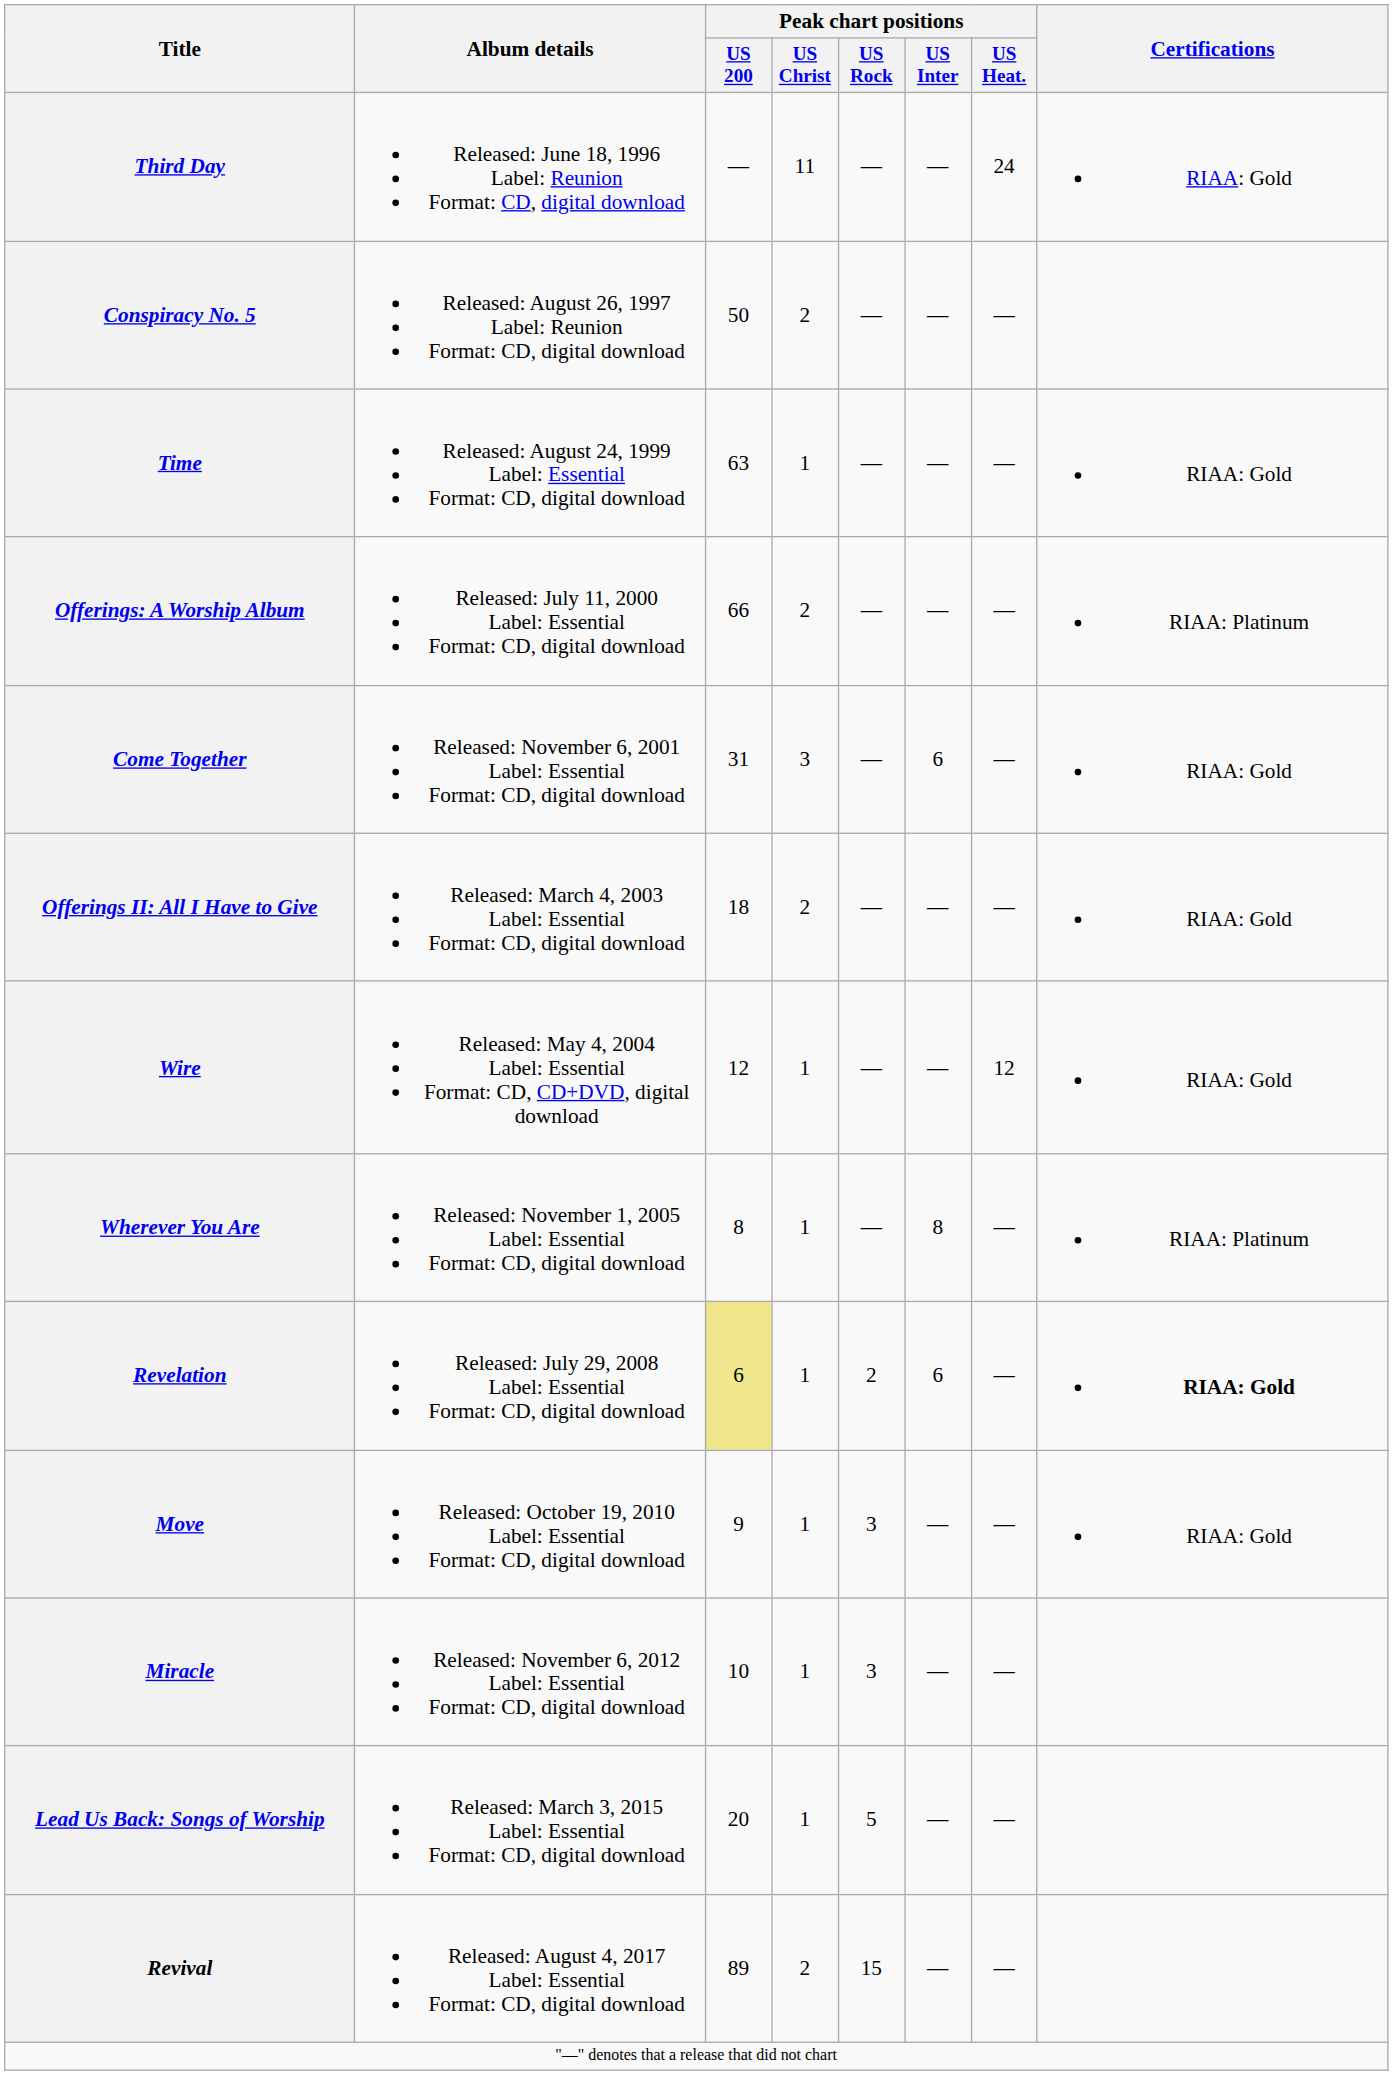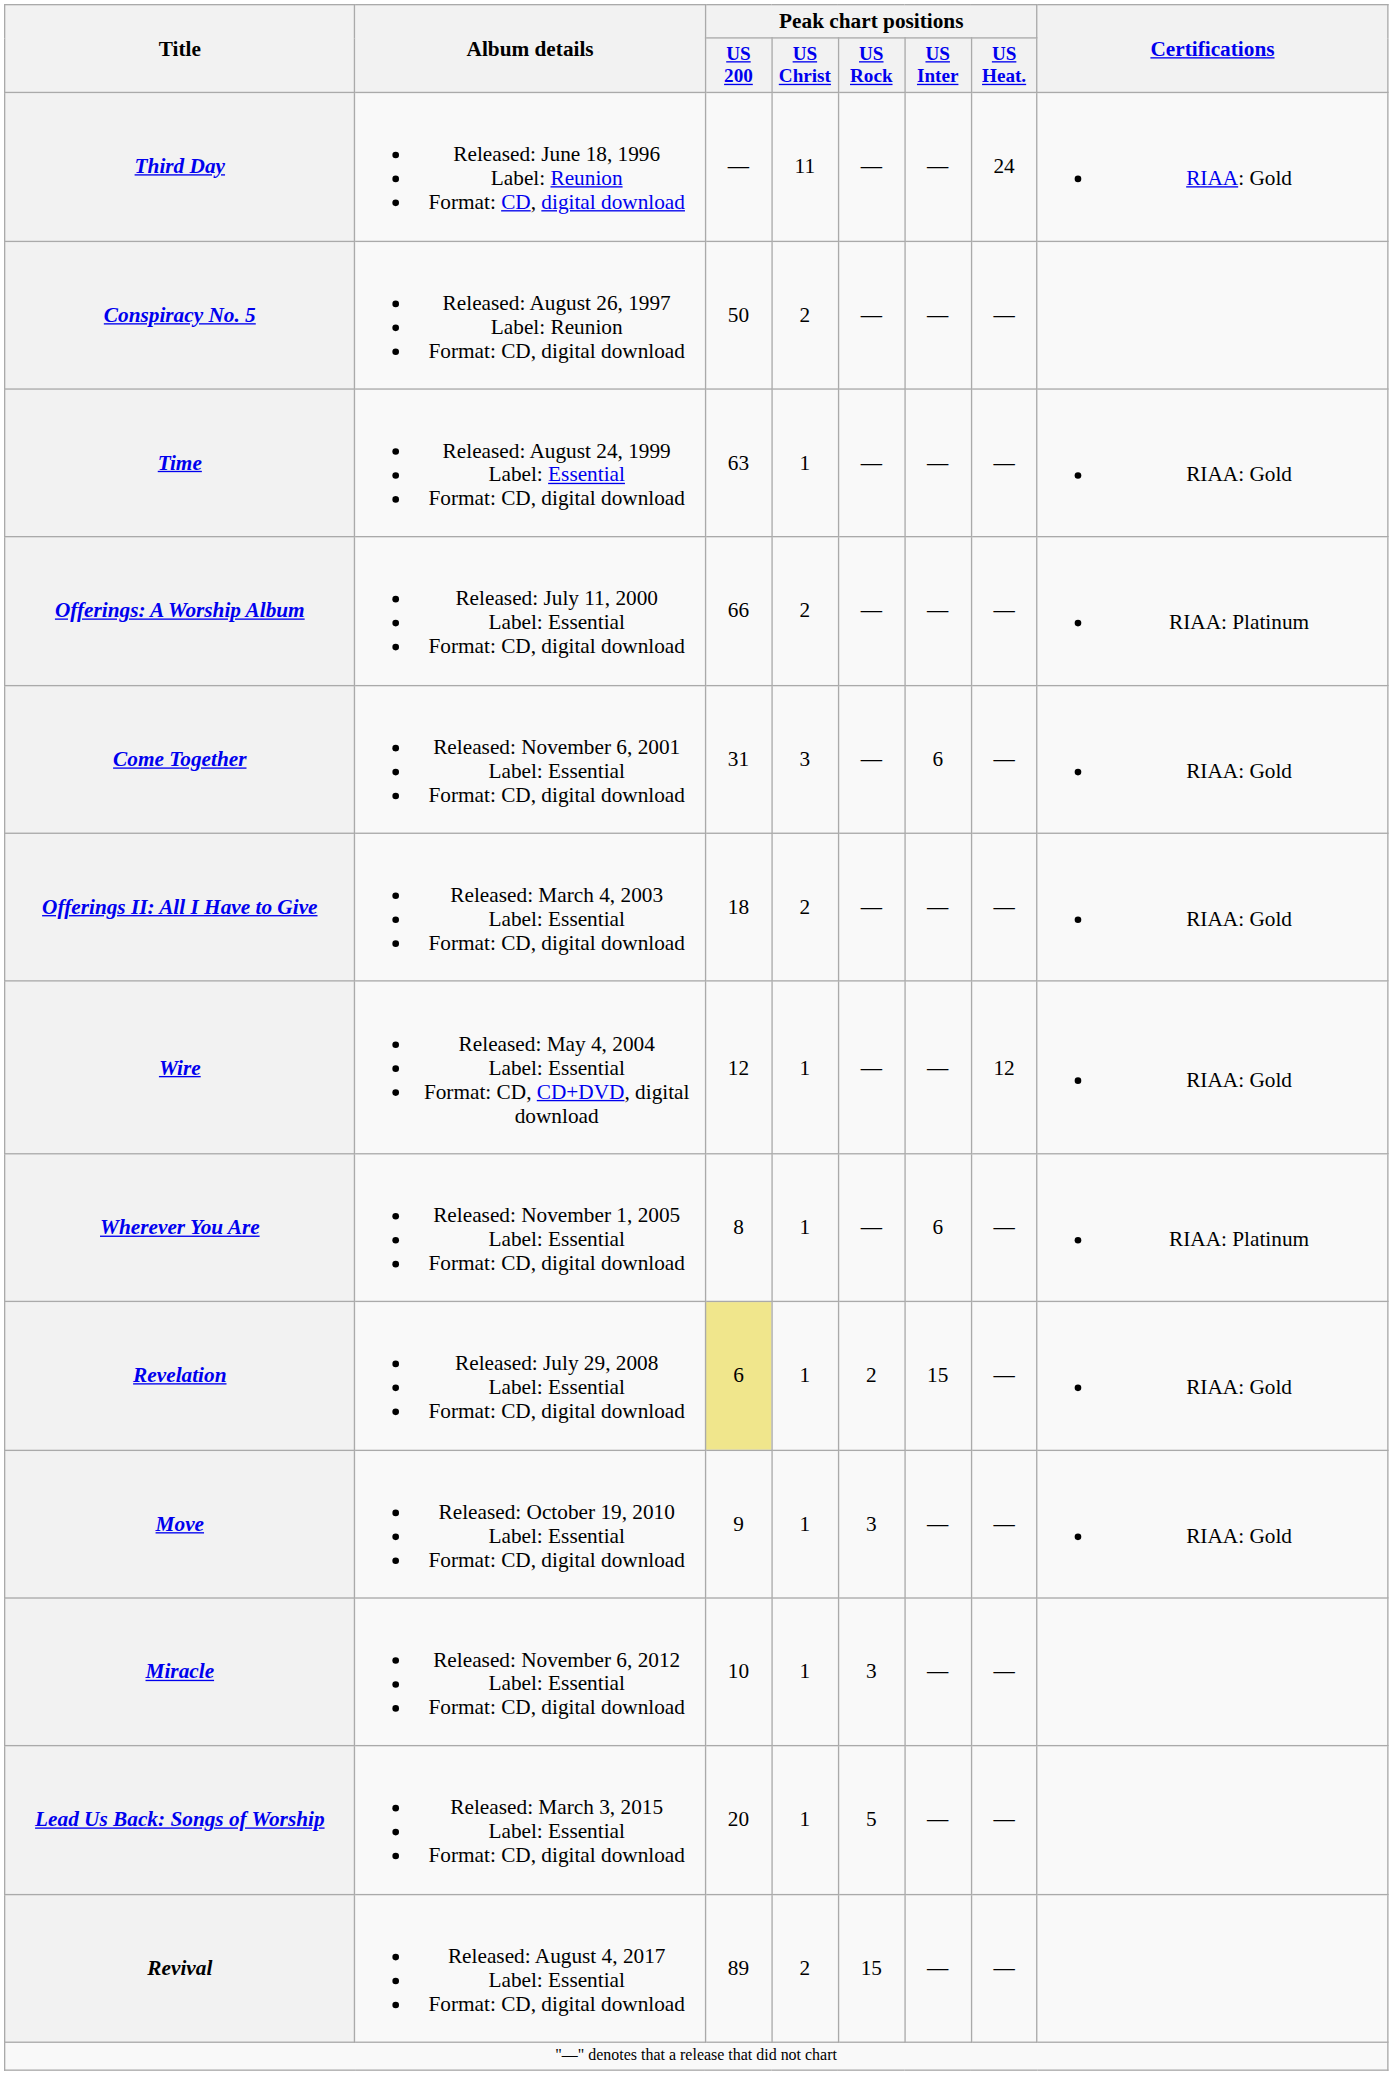 <table class="wikitable plainrowheaders" style="text-align:center;">
 <tr>
 <th scope="col" rowspan="2" style="width:16em;">Title</th>
 <th scope="col" rowspan="2" style="width:16em;">Album details</th>
 <th scope="col" colspan="5">Peak chart positions</th>
 <th scope="col" rowspan="2" style="width:16em;"><a href='#'>Certifications</a></th>
 </tr>
 <tr>
 <th style="width:3em; font-size:90%"><a href='#'>US<br>200</a><br></th>
 <th style="width:3em; font-size:90%"><a href='#'>US<br>Christ</a><br></th>
 <th style="width:3em; font-size:90%"><a href='#'>US<br>Rock</a><br></th>
 <th style="width:3em; font-size:90%"><a href='#'>US<br>Inter</a></th>
 <th style="width:3em; font-size:90%"><a href='#'>US<br>Heat.</a></th>
 </tr>
 <tr>
 <th scope="row"><em><a href='#'>Third Day</a></em></th>
 <td><br><ul><li>Released: June 18, 1996</li><li>Label: <a href='#'>Reunion</a></li><li>Format: <a href='#'>CD</a>, <a href='#'>digital download</a></li></ul></td>
 <td>—</td>
 <td>11</td>
 <td>—</td>
 <td>—</td>
 <td>24</td>
 <td><br><ul><li><a href='#'>RIAA</a>: Gold</li></ul></td>
 </tr>
 <tr>
 <th scope="row"><em><a href='#'>Conspiracy No. 5</a></em></th>
 <td><br><ul><li>Released: August 26, 1997</li><li>Label: Reunion</li><li>Format: CD, digital download</li></ul></td>
 <td>50</td>
 <td>2</td>
 <td>—</td>
 <td>—</td>
 <td>—</td>
 <td></td>
 </tr>
 <tr>
 <th scope="row"><em><a href='#'>Time</a></em></th>
 <td><br><ul><li>Released: August 24, 1999</li><li>Label: <a href='#'>Essential</a></li><li>Format: CD, digital download</li></ul></td>
 <td>63</td>
 <td>1</td>
 <td>—</td>
 <td>—</td>
 <td>—</td>
 <td><br><ul><li>RIAA: Gold</li></ul></td>
 </tr>
 <tr>
 <th scope="row"><em><a href='#'>Offerings: A Worship Album</a></em></th>
 <td><br><ul><li>Released: July 11, 2000</li><li>Label: Essential</li><li>Format: CD, digital download</li></ul></td>
 <td>66</td>
 <td>2</td>
 <td>—</td>
 <td>—</td>
 <td>—</td>
 <td><br><ul><li>RIAA: Platinum</li></ul></td>
 </tr>
 <tr>
 <th scope="row"><em><a href='#'>Come Together</a></em></th>
 <td><br><ul><li>Released: November 6, 2001</li><li>Label: Essential</li><li>Format: CD, digital download</li></ul></td>
 <td>31</td>
 <td>3</td>
 <td>—</td>
 <td>6</td>
 <td>—</td>
 <td><br><ul><li>RIAA: Gold</li></ul></td>
 </tr>
 <tr>
 <th scope="row"><em><a href='#'>Offerings II: All I Have to Give</a></em></th>
 <td><br><ul><li>Released: March 4, 2003</li><li>Label: Essential</li><li>Format: CD, digital download</li></ul></td>
 <td>18</td>
 <td>2</td>
 <td>—</td>
 <td>—</td>
 <td>—</td>
 <td><br><ul><li>RIAA: Gold</li></ul></td>
 </tr>
 <tr>
 <th scope="row"><em><a href='#'>Wire</a></em></th>
 <td><br><ul><li>Released: May 4, 2004</li><li>Label: Essential</li><li>Format: CD, <a href='#'>CD+DVD</a>, digital download</li></ul></td>
 <td>12</td>
 <td>1</td>
 <td>—</td>
 <td>—</td>
 <td>12</td>
 <td><br><ul><li>RIAA: Gold</li></ul></td>
 </tr>
 <tr>
 <th scope="row"><em><a href='#'>Wherever You Are</a></em></th>
 <td><br><ul><li>Released: November 1, 2005</li><li>Label: Essential</li><li>Format: CD, digital download</li></ul></td>
 <td>8</td>
 <td>1</td>
 <td>—</td>
-<td>8</td>
+<td>6</td>
 <td>—</td>
 <td><br><ul><li>RIAA: Platinum</li></ul></td>
 </tr>
 <tr>
 <th scope="row"><em><a href='#'>Revelation</a></em></th>
 <td><br><ul><li>Released: July 29, 2008</li><li>Label: Essential</li><li>Format: CD, digital download</li></ul></td>
 <td style="background: khaki;">6</td>
 <td>1</td>
 <td>2</td>
-<td>6</td>
+<td>15</td>
 <td>—</td>
-<td><strong><br><ul><li>RIAA: Gold</li></ul></strong></td>
+<td><br><ul><li>RIAA: Gold</li></ul></td>
 </tr>
 <tr>
 <th scope="row"><em><a href='#'>Move</a></em></th>
 <td><br><ul><li>Released: October 19, 2010</li><li>Label: Essential</li><li>Format: CD, digital download</li></ul></td>
 <td>9</td>
 <td>1</td>
 <td>3</td>
 <td>—</td>
 <td>—</td>
 <td><br><ul><li>RIAA: Gold</li></ul></td>
 </tr>
 <tr>
 <th scope="row"><em><a href='#'>Miracle</a></em></th>
 <td><br><ul><li>Released: November 6, 2012</li><li>Label: Essential</li><li>Format: CD, digital download</li></ul></td>
 <td>10</td>
 <td>1</td>
 <td>3</td>
 <td>—</td>
 <td>—</td>
 <td></td>
 </tr>
 <tr>
 <th scope="row"><em><a href='#'>Lead Us Back: Songs of Worship</a></em></th>
 <td><br><ul><li>Released: March 3, 2015</li><li>Label: Essential</li><li>Format: CD, digital download</li></ul></td>
 <td>20</td>
 <td>1</td>
 <td>5</td>
 <td>—</td>
 <td>—</td>
 <td></td>
 </tr>
 <tr>
 <th scope="row"><em>Revival</em></th>
 <td><br><ul><li>Released: August 4, 2017</li><li>Label: Essential</li><li>Format: CD, digital download</li></ul></td>
 <td>89</td>
 <td>2</td>
 <td>15</td>
 <td>—</td>
 <td>—</td>
 <td></td>
 </tr>
 <tr>
 <td colspan="8" style="font-size:9pt">"—" denotes that a release that did not chart</td>
 </tr>
 </table>
